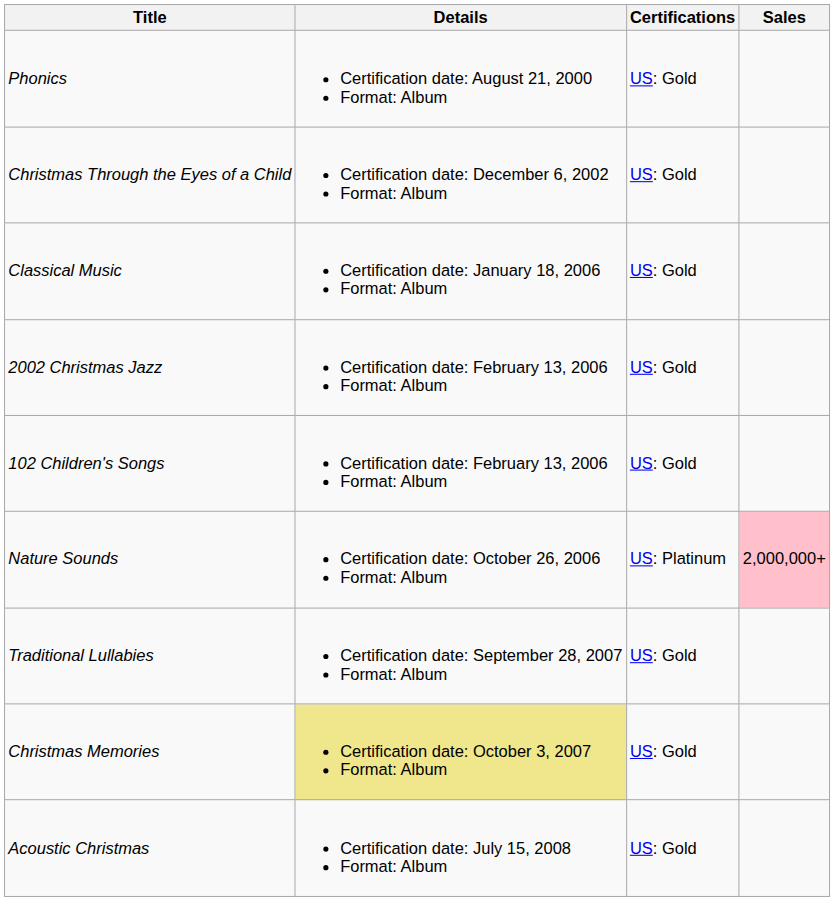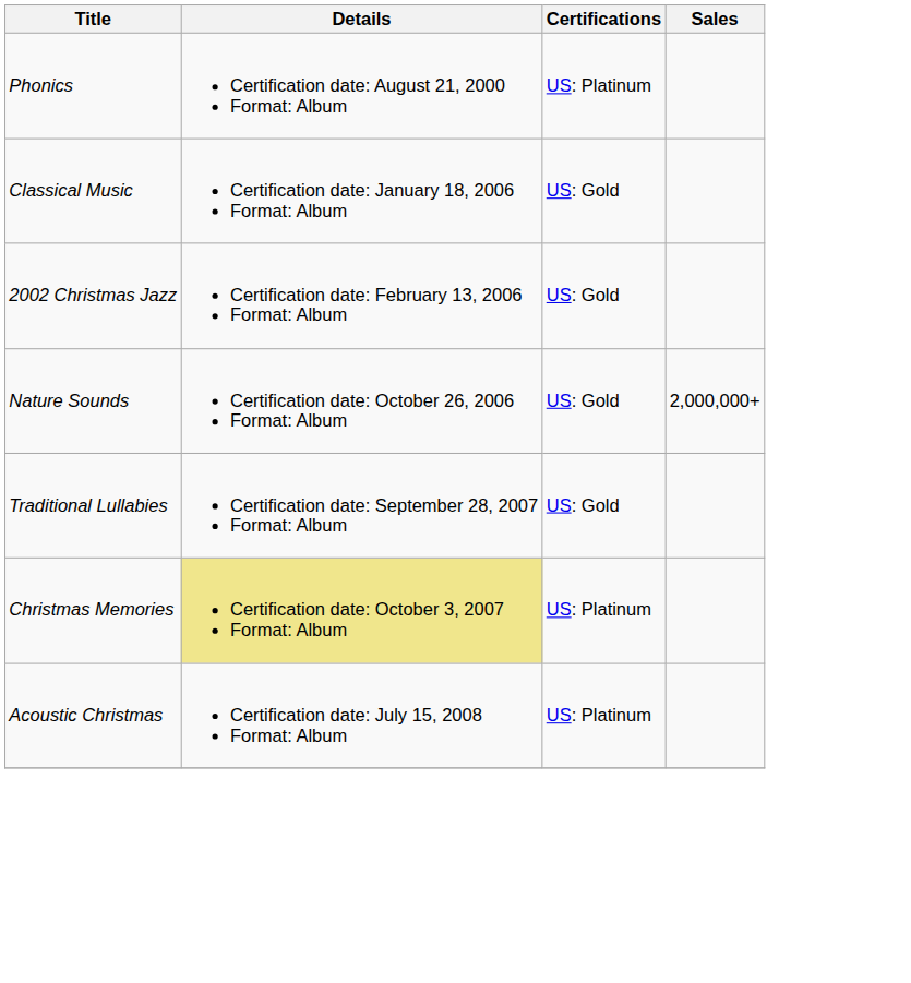 <table class="wikitable" border="1">
 <tr>
 <th>Title</th>
 <th>Details</th>
 <th>Certifications</th>
 <th>Sales</th>
 </tr>
 <tr>
 <td><em>Phonics</em></td>
 <td><br><ul><li>Certification date: August 21, 2000</li><li>Format: Album</li></ul></td>
-<td><a href='#'>US</a>: Gold</td>
-<td></td>
-</tr>
-<tr>
-<td><em>Christmas Through the Eyes of a Child</em></td>
-<td><br><ul><li>Certification date: December 6, 2002</li><li>Format: Album</li></ul></td>
-<td><a href='#'>US</a>: Gold</td>
+<td><a href='#'>US</a>: Platinum</td>
 <td></td>
 </tr>
 <tr>
 <td><em>Classical Music</em></td>
 <td><br><ul><li>Certification date: January 18, 2006</li><li>Format: Album</li></ul></td>
 <td><a href='#'>US</a>: Gold</td>
 <td></td>
 </tr>
 <tr>
 <td><em>2002 Christmas Jazz</em></td>
 <td><br><ul><li>Certification date: February 13, 2006</li><li>Format: Album</li></ul></td>
 <td><a href='#'>US</a>: Gold</td>
 <td></td>
 </tr>
 <tr>
-<td><em>102 Children's Songs</em></td>
-<td><br><ul><li>Certification date: February 13, 2006</li><li>Format: Album</li></ul></td>
-<td><a href='#'>US</a>: Gold</td>
-<td></td>
-</tr>
-<tr>
 <td><em>Nature Sounds</em></td>
 <td><br><ul><li>Certification date: October 26, 2006</li><li>Format: Album</li></ul></td>
-<td><a href='#'>US</a>: Platinum</td>
-<td style="background: pink;">2,000,000+</td>
+<td><a href='#'>US</a>: Gold</td>
+<td>2,000,000+</td>
 </tr>
 <tr>
 <td><em>Traditional Lullabies</em></td>
 <td><br><ul><li>Certification date: September 28, 2007</li><li>Format: Album</li></ul></td>
 <td><a href='#'>US</a>: Gold</td>
 <td></td>
 </tr>
 <tr>
 <td><em>Christmas Memories</em></td>
 <td style="background: khaki;"><br><ul><li>Certification date: October 3, 2007</li><li>Format: Album</li></ul></td>
-<td><a href='#'>US</a>: Gold</td>
+<td><a href='#'>US</a>: Platinum</td>
 <td></td>
 </tr>
 <tr>
 <td><em>Acoustic Christmas</em></td>
 <td><br><ul><li>Certification date: July 15, 2008</li><li>Format: Album</li></ul></td>
-<td><a href='#'>US</a>: Gold</td>
+<td><a href='#'>US</a>: Platinum</td>
 <td></td>
 </tr>
 <tr>
 </tr>
 </table>
